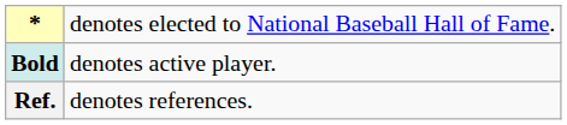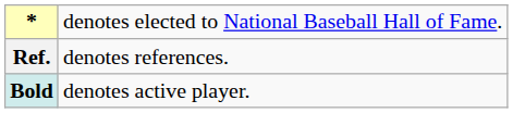 <table class="wikitable" style="font-size:100%;">
 <tr>
 <th scope="row" style="background-color:#ffffbb">*</th>
 <td>denotes elected to <a href='#'>National Baseball Hall of Fame</a>.</td>
 </tr>
 <tr>
+<th scope="row"><strong>Ref.</strong></th>
+<td>denotes references.</td>
+</tr>
+<tr>
 <th scope="row" style="background:#cfecec;"><strong>Bold</strong></th>
 <td>denotes active player.</td>
 </tr>
-<tr>
-<th scope="row"><strong>Ref.</strong></th>
-<td>denotes references.</td>
-</tr>
 </table>
